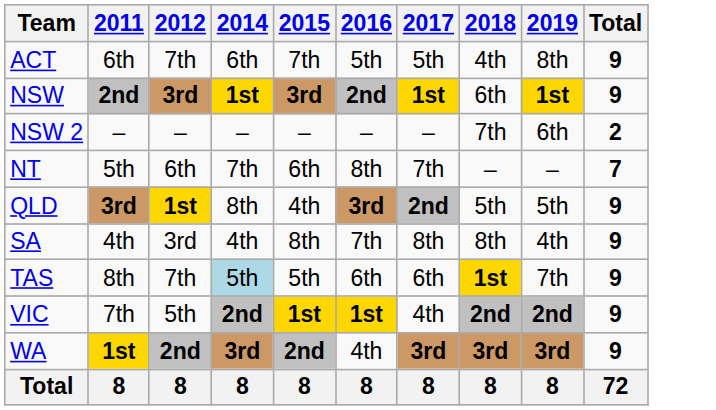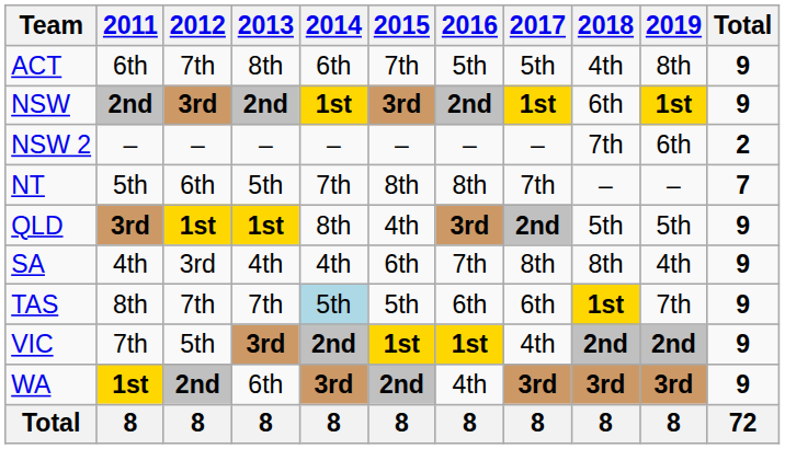 <table class=wikitable style="text-align:center; font-size:90%">
 <tr>
 <th>Team</th>
 <th><a href='#'>2011</a></th>
 <th><a href='#'>2012</a></th>
+<th><a href='#'>2013</a></th>
 <th><a href='#'>2014</a></th>
 <th><a href='#'>2015</a></th>
 <th><a href='#'>2016</a></th>
 <th><a href='#'>2017</a></th>
 <th><a href='#'>2018</a></th>
 <th><a href='#'>2019</a></th>
 <th>Total</th>
 </tr>
 <tr>
 <td align=left> <a href='#'>ACT</a></td>
 <td>6th</td>
 <td>7th</td>
+<td>8th</td>
 <td>6th</td>
 <td>7th</td>
 <td>5th</td>
 <td>5th</td>
 <td>4th</td>
 <td>8th</td>
 <td><strong>9</strong></td>
 </tr>
 <tr>
 <td align=left> <a href='#'>NSW</a></td>
 <td bgcolor=silver><strong>2nd</strong></td>
 <td bgcolor=#cc9966><strong>3rd</strong></td>
+<td bgcolor=silver><strong>2nd</strong></td>
 <td bgcolor=gold><strong>1st</strong></td>
 <td bgcolor=#cc9966><strong>3rd</strong></td>
 <td bgcolor=silver><strong>2nd</strong></td>
 <td bgcolor=gold><strong>1st</strong></td>
 <td>6th</td>
 <td bgcolor=gold><strong>1st</strong></td>
 <td><strong>9</strong></td>
 </tr>
 <tr>
 <td align=left> <a href='#'>NSW 2</a></td>
 <td>–</td>
 <td>–</td>
 <td>–</td>
 <td>–</td>
 <td>–</td>
 <td>–</td>
+<td>–</td>
 <td>7th</td>
 <td>6th</td>
 <td><strong>2</strong></td>
 </tr>
 <tr>
 <td align=left> <a href='#'>NT</a></td>
 <td>5th</td>
 <td>6th</td>
+<td>5th</td>
 <td>7th</td>
-<td>6th</td>
+<td>8th</td>
 <td>8th</td>
 <td>7th</td>
 <td>–</td>
 <td>–</td>
 <td><strong>7</strong></td>
 </tr>
 <tr>
 <td align=left> <a href='#'>QLD</a></td>
 <td bgcolor=#cc9966><strong>3rd</strong></td>
+<td bgcolor=gold><strong>1st</strong></td>
 <td bgcolor=gold><strong>1st</strong></td>
 <td>8th</td>
 <td>4th</td>
 <td bgcolor=#cc9966><strong>3rd</strong></td>
 <td bgcolor=silver><strong>2nd</strong></td>
 <td>5th</td>
 <td>5th</td>
 <td><strong>9</strong></td>
 </tr>
 <tr>
 <td align=left> <a href='#'>SA</a></td>
 <td>4th</td>
 <td>3rd</td>
 <td>4th</td>
-<td>8th</td>
+<td>4th</td>
+<td>6th</td>
 <td>7th</td>
 <td>8th</td>
 <td>8th</td>
 <td>4th</td>
 <td><strong>9</strong></td>
 </tr>
 <tr>
 <td align=left> <a href='#'>TAS</a></td>
 <td>8th</td>
+<td>7th</td>
 <td>7th</td>
 <td style="background: lightblue;">5th</td>
 <td>5th</td>
 <td>6th</td>
 <td>6th</td>
 <td bgcolor=gold><strong>1st</strong></td>
 <td>7th</td>
 <td><strong>9</strong></td>
 </tr>
 <tr>
 <td align=left> <a href='#'>VIC</a></td>
 <td>7th</td>
 <td>5th</td>
+<td bgcolor=#cc9966><strong>3rd</strong></td>
 <td bgcolor=silver><strong>2nd</strong></td>
 <td bgcolor=gold><strong>1st</strong></td>
 <td bgcolor=gold><strong>1st</strong></td>
 <td>4th</td>
 <td bgcolor=silver><strong>2nd</strong></td>
 <td bgcolor=silver><strong>2nd</strong></td>
 <td><strong>9</strong></td>
 </tr>
 <tr>
 <td align=left> <a href='#'>WA</a></td>
 <td bgcolor=gold><strong>1st</strong></td>
 <td bgcolor=silver><strong>2nd</strong></td>
+<td>6th</td>
 <td bgcolor=#cc9966><strong>3rd</strong></td>
 <td bgcolor=silver><strong>2nd</strong></td>
 <td>4th</td>
 <td bgcolor=#cc9966><strong>3rd</strong></td>
 <td bgcolor=#cc9966><strong>3rd</strong></td>
 <td bgcolor=#cc9966><strong>3rd</strong></td>
 <td><strong>9</strong></td>
 </tr>
 <tr>
 <th>Total</th>
 <th><strong>8</strong></th>
 <th><strong>8</strong></th>
 <th><strong>8</strong></th>
 <th><strong>8</strong></th>
 <th><strong>8</strong></th>
 <th><strong>8</strong></th>
 <th><strong>8</strong></th>
 <th><strong>8</strong></th>
+<th><strong>8</strong></th>
 <th><strong>72</strong></th>
 </tr>
 </table>
